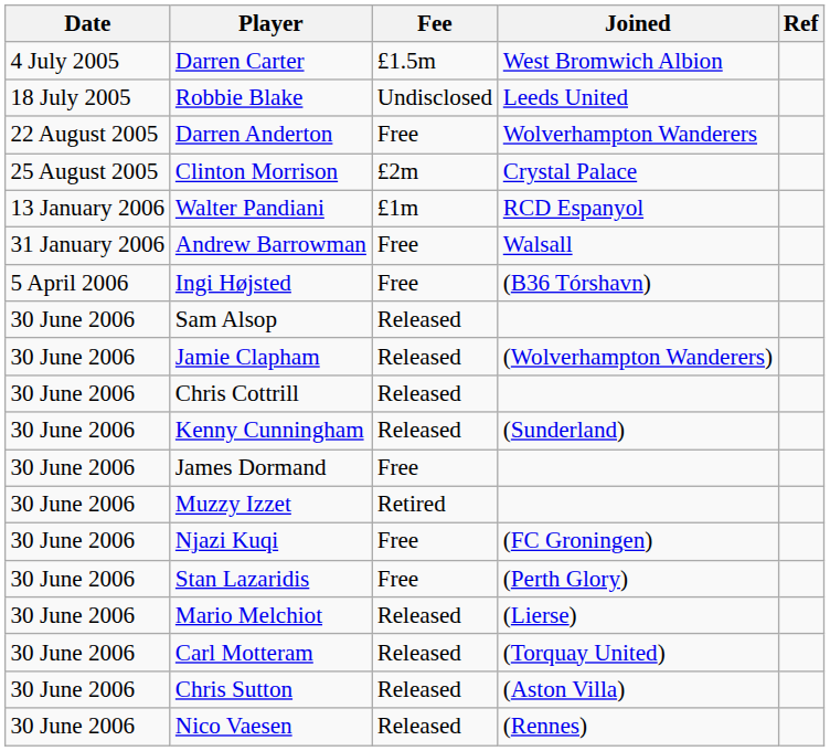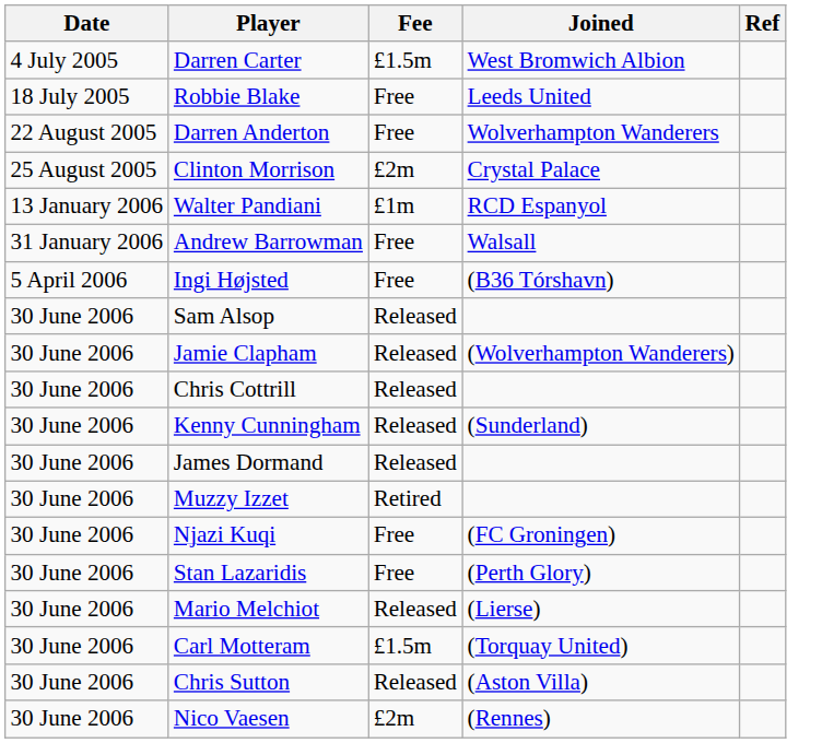 <table class="wikitable" style="text-align: left">
 <tr>
 <th>Date</th>
 <th>Player</th>
 <th>Fee</th>
 <th>Joined</th>
 <th>Ref</th>
 </tr>
 <tr>
 <td>4 July 2005</td>
 <td><a href='#'>Darren Carter</a></td>
 <td>£1.5m</td>
 <td><a href='#'>West Bromwich Albion</a></td>
 <td style="text-align: center"></td>
 </tr>
 <tr>
 <td>18 July 2005</td>
 <td><a href='#'>Robbie Blake</a></td>
-<td>Undisclosed</td>
+<td>Free</td>
 <td><a href='#'>Leeds United</a></td>
 <td style="text-align: center"></td>
 </tr>
 <tr>
 <td>22 August 2005</td>
 <td><a href='#'>Darren Anderton</a></td>
 <td>Free</td>
 <td><a href='#'>Wolverhampton Wanderers</a></td>
 <td style="text-align: center"></td>
 </tr>
 <tr>
 <td>25 August 2005</td>
 <td><a href='#'>Clinton Morrison</a></td>
 <td>£2m</td>
 <td><a href='#'>Crystal Palace</a></td>
 <td style="text-align: center"></td>
 </tr>
 <tr>
 <td>13 January 2006</td>
 <td><a href='#'>Walter Pandiani</a></td>
 <td>£1m</td>
 <td><a href='#'>RCD Espanyol</a></td>
 <td style="text-align: center"></td>
 </tr>
 <tr>
 <td>31 January 2006</td>
 <td><a href='#'>Andrew Barrowman</a></td>
 <td>Free</td>
 <td><a href='#'>Walsall</a></td>
 <td style="text-align: center"></td>
 </tr>
 <tr>
 <td>5 April 2006</td>
 <td><a href='#'>Ingi Højsted</a></td>
 <td>Free</td>
 <td>(<a href='#'>B36 Tórshavn</a>)</td>
 <td style="text-align: center"></td>
 </tr>
 <tr>
 <td>30 June 2006</td>
 <td>Sam Alsop</td>
 <td>Released</td>
 <td></td>
 <td style="text-align: center"></td>
 </tr>
 <tr>
 <td>30 June 2006</td>
 <td><a href='#'>Jamie Clapham</a></td>
 <td>Released</td>
 <td>(<a href='#'>Wolverhampton Wanderers</a>)</td>
 <td style="text-align: center"></td>
 </tr>
 <tr>
 <td>30 June 2006</td>
 <td>Chris Cottrill</td>
 <td>Released</td>
 <td></td>
 <td style="text-align: center"></td>
 </tr>
 <tr>
 <td>30 June 2006</td>
 <td><a href='#'>Kenny Cunningham</a></td>
 <td>Released</td>
 <td>(<a href='#'>Sunderland</a>)</td>
 <td style="text-align: center"></td>
 </tr>
 <tr>
 <td>30 June 2006</td>
 <td>James Dormand</td>
-<td>Free</td>
+<td>Released</td>
 <td></td>
 <td style="text-align: center"></td>
 </tr>
 <tr>
 <td>30 June 2006</td>
 <td><a href='#'>Muzzy Izzet</a></td>
 <td>Retired</td>
 <td></td>
 <td style="text-align: center"></td>
 </tr>
 <tr>
 <td>30 June 2006</td>
 <td><a href='#'>Njazi Kuqi</a></td>
 <td>Free</td>
 <td>(<a href='#'>FC Groningen</a>)</td>
 <td style="text-align: center"></td>
 </tr>
 <tr>
 <td>30 June 2006</td>
 <td><a href='#'>Stan Lazaridis</a></td>
 <td>Free</td>
 <td>(<a href='#'>Perth Glory</a>)</td>
 <td style="text-align: center"></td>
 </tr>
 <tr>
 <td>30 June 2006</td>
 <td><a href='#'>Mario Melchiot</a></td>
 <td>Released</td>
 <td>(<a href='#'>Lierse</a>)</td>
 <td style="text-align: center"></td>
 </tr>
 <tr>
 <td>30 June 2006</td>
 <td><a href='#'>Carl Motteram</a></td>
-<td>Released</td>
+<td>£1.5m</td>
 <td>(<a href='#'>Torquay United</a>)</td>
 <td style="text-align: center"></td>
 </tr>
 <tr>
 <td>30 June 2006</td>
 <td><a href='#'>Chris Sutton</a></td>
 <td>Released</td>
 <td>(<a href='#'>Aston Villa</a>)</td>
 <td style="text-align: center"></td>
 </tr>
 <tr>
 <td>30 June 2006</td>
 <td><a href='#'>Nico Vaesen</a></td>
-<td>Released</td>
+<td>£2m</td>
 <td>(<a href='#'>Rennes</a>)</td>
 <td style="text-align: center"></td>
 </tr>
 </table>
